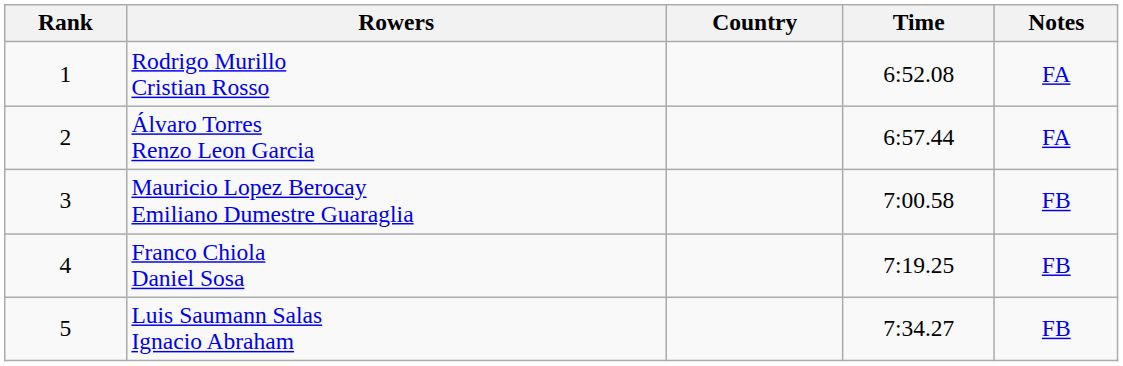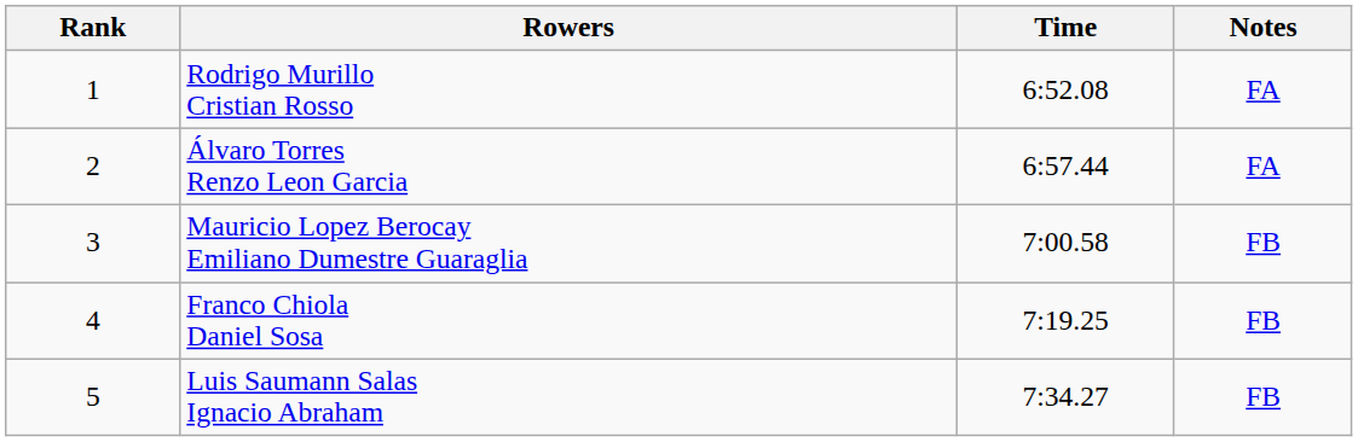 <table class="wikitable" width=60% style="text-align:center">
 <tr>
 <th>Rank</th>
 <th>Rowers</th>
-<th>Country</th>
 <th>Time</th>
 <th>Notes</th>
 </tr>
 <tr>
 <td>1</td>
 <td align=left><a href='#'>Rodrigo Murillo</a><br><a href='#'>Cristian Rosso</a></td>
-<td align=left></td>
 <td>6:52.08</td>
 <td><a href='#'>FA</a></td>
 </tr>
 <tr>
 <td>2</td>
 <td align=left><a href='#'>Álvaro Torres</a><br><a href='#'>Renzo Leon Garcia</a></td>
-<td align=left></td>
 <td>6:57.44</td>
 <td><a href='#'>FA</a></td>
 </tr>
 <tr>
 <td>3</td>
 <td align=left><a href='#'>Mauricio Lopez Berocay</a><br><a href='#'>Emiliano Dumestre Guaraglia</a></td>
-<td align=left></td>
 <td>7:00.58</td>
 <td><a href='#'>FB</a></td>
 </tr>
 <tr>
 <td>4</td>
 <td align=left><a href='#'>Franco Chiola</a><br><a href='#'>Daniel Sosa</a></td>
-<td align=left></td>
 <td>7:19.25</td>
 <td><a href='#'>FB</a></td>
 </tr>
 <tr>
 <td>5</td>
 <td align=left><a href='#'>Luis Saumann Salas</a><br><a href='#'>Ignacio Abraham</a></td>
-<td align=left></td>
 <td>7:34.27</td>
 <td><a href='#'>FB</a></td>
 </tr>
 </table>
